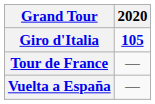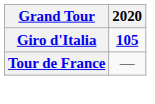 <table class="wikitable plainrowheaders">
 <tr>
 <th scope="col"><a href='#'>Grand Tour</a></th>
 <th scope="col">2020</th>
 </tr>
 <tr style="text-align:center;">
 <th scope="row"> <a href='#'>Giro d'Italia</a></th>
 <td><strong><a href='#'>105</a></strong></td>
 </tr>
 <tr style="text-align:center;">
 <th scope="row"> <a href='#'>Tour de France</a></th>
 <td>—</td>
 </tr>
-<tr style="text-align:center;">
-<th scope="row"> <a href='#'>Vuelta a España</a></th>
-<td>—</td>
-</tr>
 </table>
